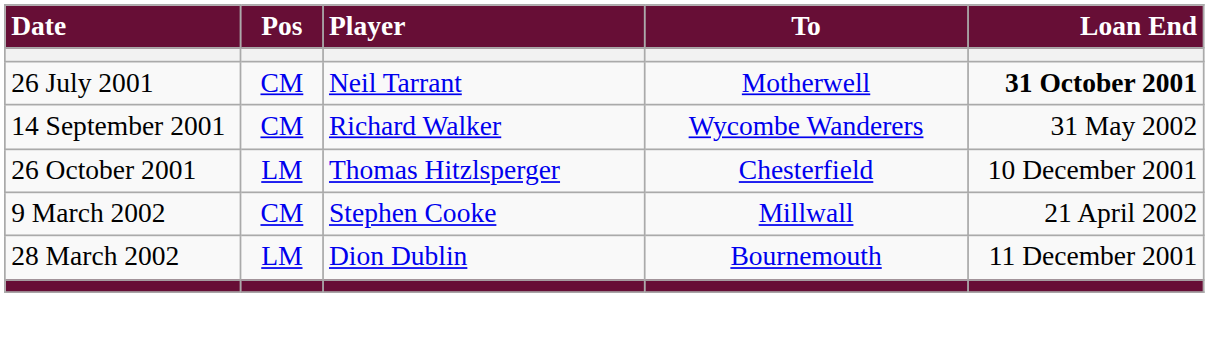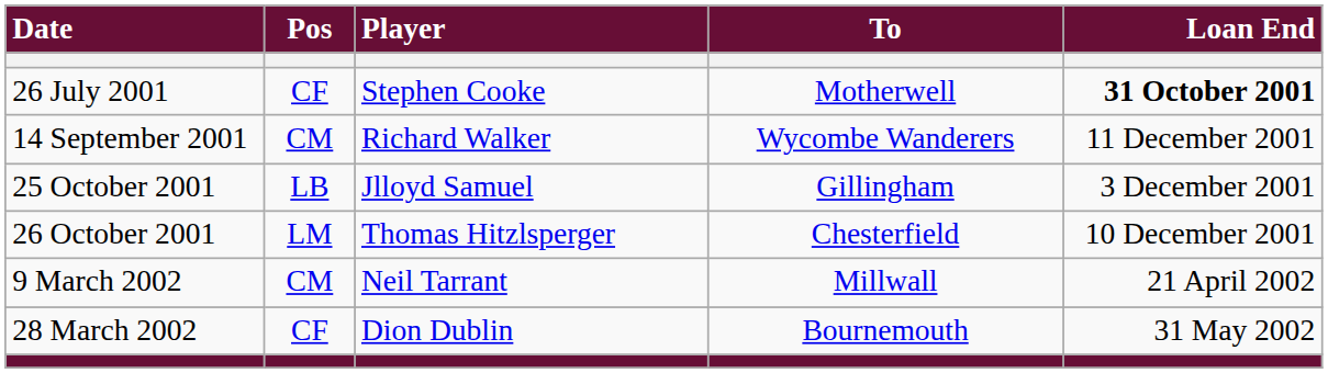 <table class="wikitable">
 <tr>
 <th style="background:#670E36; color:#ffffff; text-align:left; width:130px">Date</th>
 <th style="background:#670E36; color:#ffffff; text-align:center; width:40px">Pos</th>
 <th style="background:#670E36; color:#ffffff; text-align:left; width:180px">Player</th>
 <th style="background:#670E36; color:#ffffff; text-align:center; width:180px">To</th>
 <th style="background:#670E36; color:#ffffff; text-align:right; width:130px">Loan End</th>
 </tr>
 <tr>
 <th></th>
 <th></th>
 <th></th>
 <th></th>
 <th></th>
 </tr>
 <tr>
 <td>26 July 2001</td>
-<td style="text-align:center;"><a href='#'>CM</a></td>
-<td> <a href='#'>Neil Tarrant</a></td>
+<td style="text-align:center;"><a href='#'>CF</a></td>
+<td><a href='#'>Stephen Cooke</a></td>
 <td style="text-align:center;"> <a href='#'>Motherwell</a></td>
 <td style="text-align:right;"><strong>31 October 2001</strong></td>
 </tr>
 <tr>
 <td>14 September 2001</td>
 <td style="text-align:center;"><a href='#'>CM</a></td>
 <td><a href='#'>Richard Walker</a></td>
 <td style="text-align:center;"><a href='#'>Wycombe Wanderers</a></td>
-<td style="text-align:right;">31 May 2002</td>
+<td style="text-align:right;">11 December 2001</td>
+</tr>
+<tr>
+<td>25 October 2001</td>
+<td style="text-align:center;"><a href='#'>LB</a></td>
+<td> <a href='#'>Jlloyd Samuel</a></td>
+<td style="text-align:center;"><a href='#'>Gillingham</a></td>
+<td style="text-align:right;">3 December 2001</td>
 </tr>
 <tr>
 <td>26 October 2001</td>
 <td style="text-align:center;"><a href='#'>LM</a></td>
 <td> <a href='#'>Thomas Hitzlsperger</a></td>
 <td style="text-align:center;"><a href='#'>Chesterfield</a></td>
 <td style="text-align:right;">10 December 2001</td>
 </tr>
 <tr>
 <td>9 March 2002</td>
 <td style="text-align:center;"><a href='#'>CM</a></td>
-<td><a href='#'>Stephen Cooke</a></td>
+<td> <a href='#'>Neil Tarrant</a></td>
 <td style="text-align:center;"><a href='#'>Millwall</a></td>
 <td style="text-align:right;">21 April 2002</td>
 </tr>
 <tr>
 <td>28 March 2002</td>
-<td style="text-align:center;"><a href='#'>LM</a></td>
+<td style="text-align:center;"><a href='#'>CF</a></td>
 <td><a href='#'>Dion Dublin</a></td>
 <td style="text-align:center;"><a href='#'>Bournemouth</a></td>
-<td style="text-align:right;">11 December 2001</td>
+<td style="text-align:right;">31 May 2002</td>
 </tr>
 <tr>
 <th style="background:#670E36;"></th>
 <th style="background:#670E36;"></th>
 <th style="background:#670E36;"></th>
 <th style="background:#670E36;"></th>
 <th style="background:#670E36;"></th>
 </tr>
 </table>
